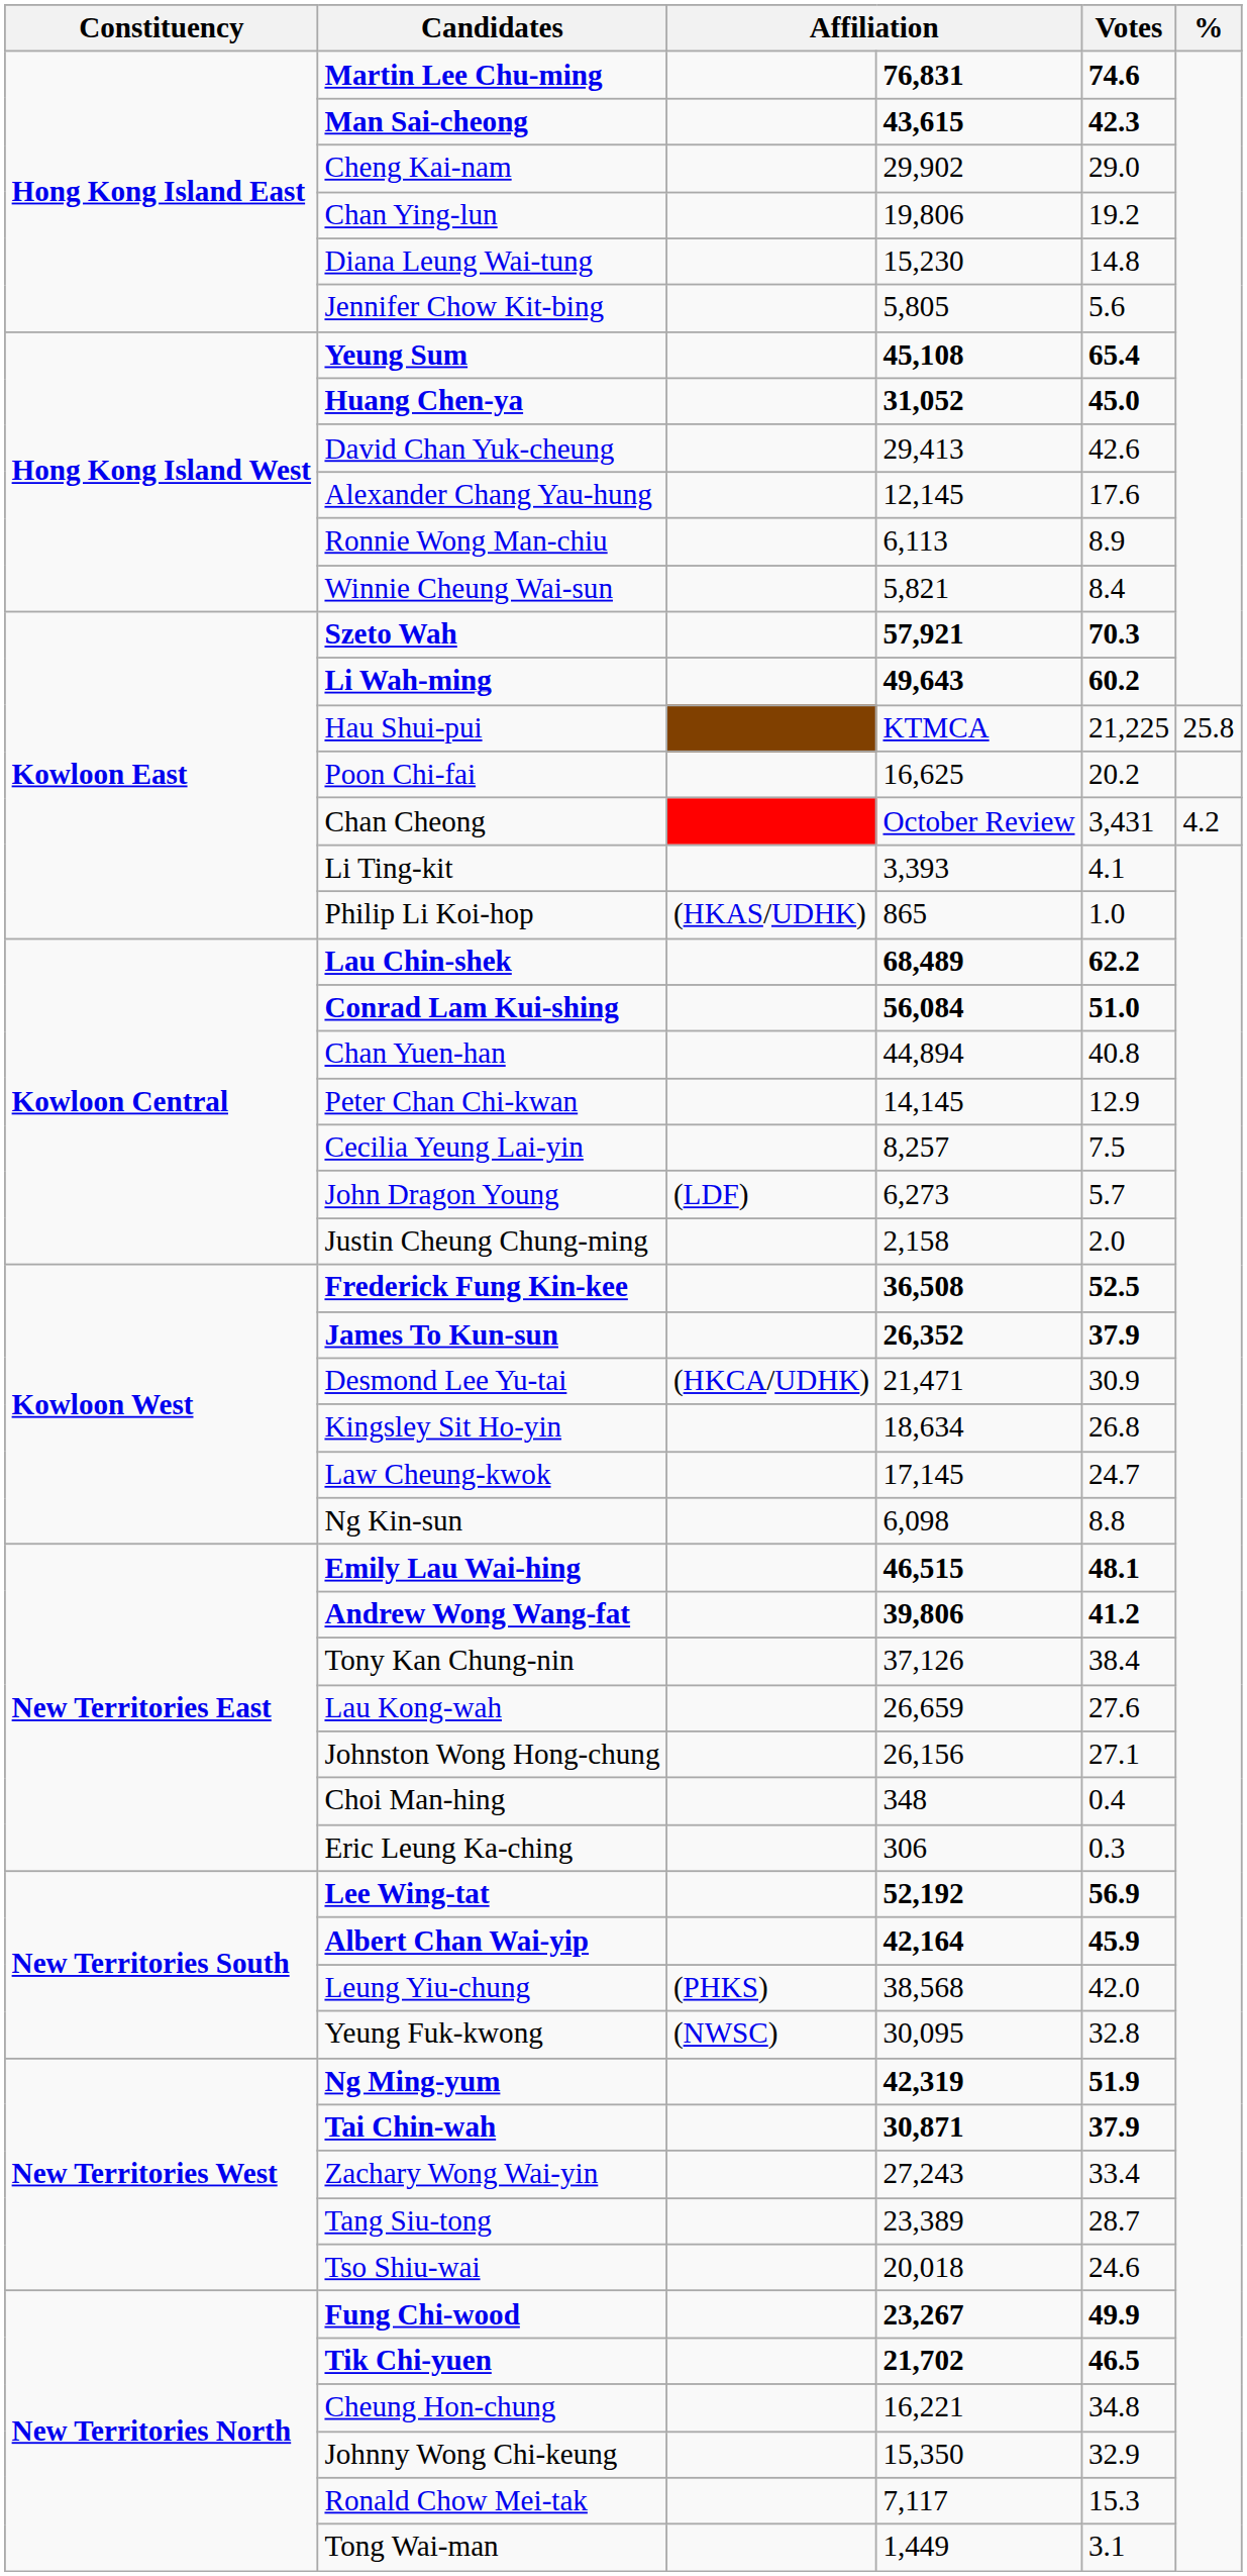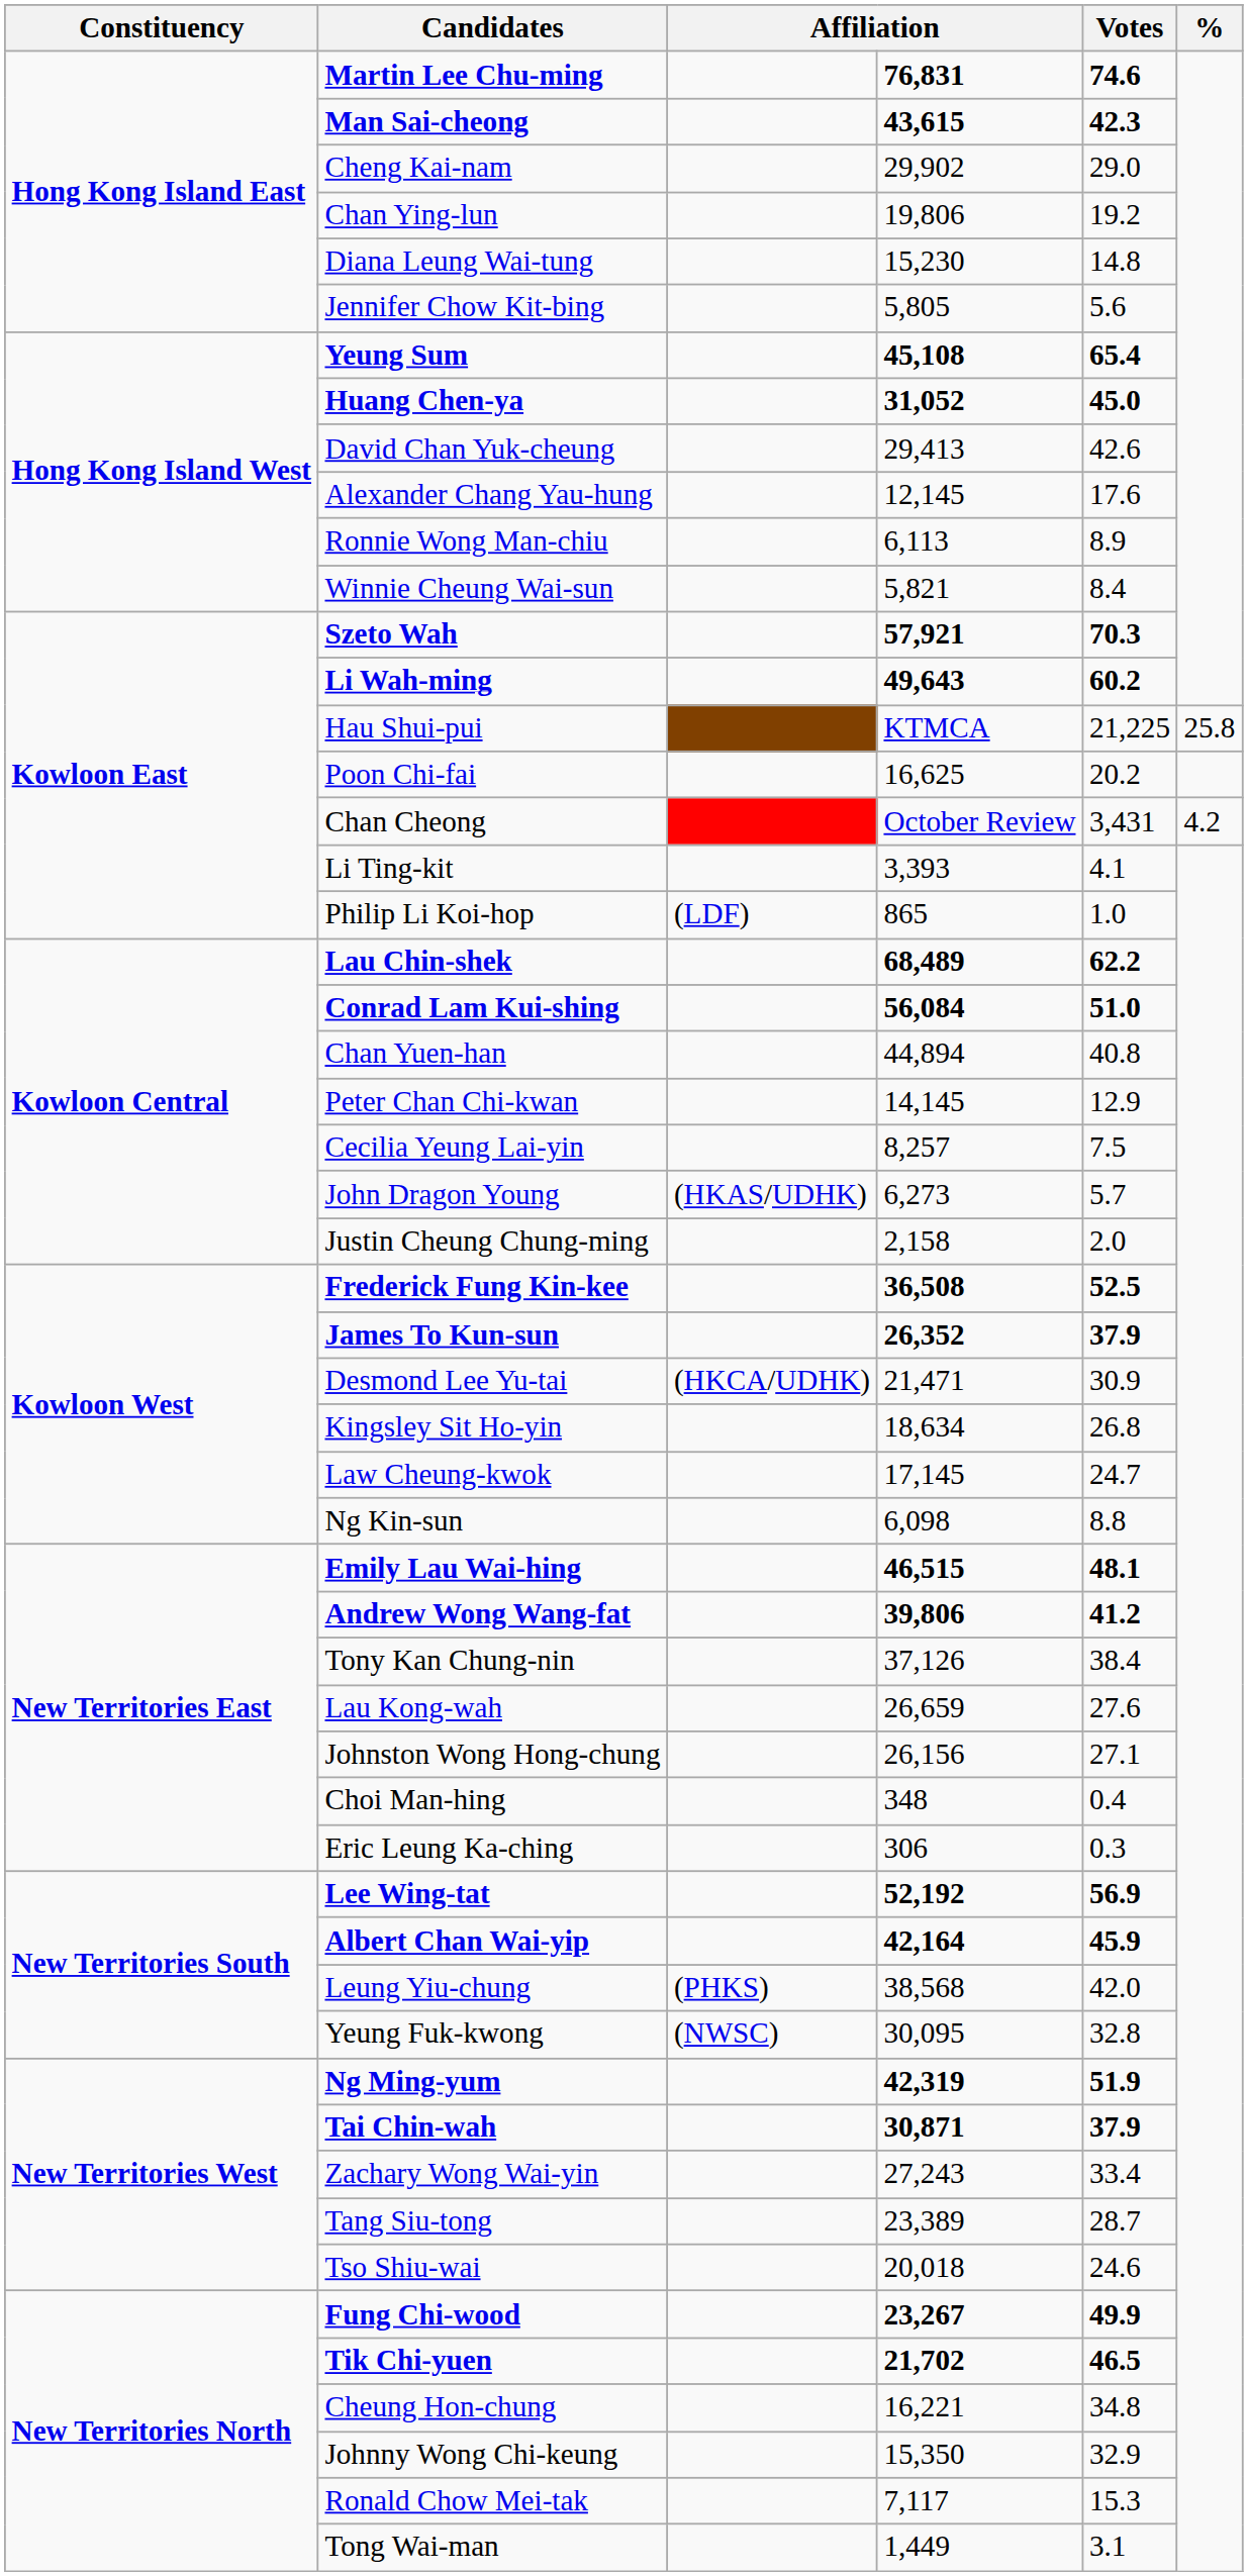 <table class="wikitable">
 <tr>
 <th>Constituency</th>
 <th>Candidates</th>
 <th colspan=2>Affiliation</th>
 <th>Votes</th>
 <th>%</th>
 </tr>
 <tr>
 <td rowspan=6><strong><a href='#'>Hong Kong Island East</a></strong></td>
 <td><strong><a href='#'>Martin Lee Chu-ming</a></strong></td>
 <td></td>
 <td><strong>76,831</strong></td>
 <td><strong>74.6</strong></td>
 </tr>
 <tr>
 <td><strong><a href='#'>Man Sai-cheong</a></strong></td>
 <td></td>
 <td><strong>43,615</strong></td>
 <td><strong>42.3</strong></td>
 </tr>
 <tr>
 <td><a href='#'>Cheng Kai-nam</a></td>
 <td></td>
 <td>29,902</td>
 <td>29.0</td>
 </tr>
 <tr>
 <td><a href='#'>Chan Ying-lun</a></td>
 <td></td>
 <td>19,806</td>
 <td>19.2</td>
 </tr>
 <tr>
 <td><a href='#'>Diana Leung Wai-tung</a></td>
 <td></td>
 <td>15,230</td>
 <td>14.8</td>
 </tr>
 <tr>
 <td><a href='#'>Jennifer Chow Kit-bing</a></td>
 <td></td>
 <td>5,805</td>
 <td>5.6</td>
 </tr>
 <tr>
 <td rowspan=6><strong><a href='#'>Hong Kong Island West</a></strong></td>
 <td><strong><a href='#'>Yeung Sum</a></strong></td>
 <td></td>
 <td><strong>45,108</strong></td>
 <td><strong>65.4</strong></td>
 </tr>
 <tr>
 <td><strong><a href='#'>Huang Chen-ya</a></strong></td>
 <td></td>
 <td><strong>31,052</strong></td>
 <td><strong>45.0</strong></td>
 </tr>
 <tr>
 <td><a href='#'>David Chan Yuk-cheung</a></td>
 <td></td>
 <td>29,413</td>
 <td>42.6</td>
 </tr>
 <tr>
 <td><a href='#'>Alexander Chang Yau-hung</a></td>
 <td></td>
 <td>12,145</td>
 <td>17.6</td>
 </tr>
 <tr>
 <td><a href='#'>Ronnie Wong Man-chiu</a></td>
 <td></td>
 <td>6,113</td>
 <td>8.9</td>
 </tr>
 <tr>
 <td><a href='#'>Winnie Cheung Wai-sun</a></td>
 <td></td>
 <td>5,821</td>
 <td>8.4</td>
 </tr>
 <tr>
 <td rowspan=7><strong><a href='#'>Kowloon East</a></strong></td>
 <td><strong><a href='#'>Szeto Wah</a></strong></td>
 <td></td>
 <td><strong>57,921 </strong></td>
 <td><strong>70.3</strong></td>
 </tr>
 <tr>
 <td><strong><a href='#'>Li Wah-ming</a></strong></td>
 <td></td>
 <td><strong>49,643</strong></td>
 <td><strong>60.2</strong></td>
 </tr>
 <tr>
 <td><a href='#'>Hau Shui-pui</a></td>
 <td bgcolor=#804000></td>
 <td><a href='#'>KTMCA</a></td>
 <td>21,225</td>
 <td>25.8</td>
 </tr>
 <tr>
 <td><a href='#'>Poon Chi-fai</a></td>
 <td></td>
 <td>16,625</td>
 <td>20.2</td>
 </tr>
 <tr>
 <td>Chan Cheong</td>
 <td bgcolor=Red></td>
 <td><a href='#'>October Review</a></td>
 <td>3,431</td>
 <td>4.2</td>
 </tr>
 <tr>
 <td>Li Ting-kit</td>
 <td></td>
 <td>3,393</td>
 <td>4.1</td>
 </tr>
 <tr>
 <td>Philip Li Koi-hop</td>
-<td> (<a href='#'>HKAS</a>/<a href='#'>UDHK</a>)</td>
+<td> (<a href='#'>LDF</a>)</td>
 <td>865</td>
 <td>1.0</td>
 </tr>
 <tr>
 <td rowspan=7><strong><a href='#'>Kowloon Central</a></strong></td>
 <td><strong><a href='#'>Lau Chin-shek</a></strong></td>
 <td></td>
 <td><strong>68,489</strong></td>
 <td><strong>62.2</strong></td>
 </tr>
 <tr>
 <td><strong><a href='#'>Conrad Lam Kui-shing</a></strong></td>
 <td></td>
 <td><strong>56,084</strong></td>
 <td><strong>51.0</strong></td>
 </tr>
 <tr>
 <td><a href='#'>Chan Yuen-han</a></td>
 <td></td>
 <td>44,894</td>
 <td>40.8</td>
 </tr>
 <tr>
 <td><a href='#'>Peter Chan Chi-kwan</a></td>
 <td></td>
 <td>14,145</td>
 <td>12.9</td>
 </tr>
 <tr>
 <td><a href='#'>Cecilia Yeung Lai-yin</a></td>
 <td></td>
 <td>8,257</td>
 <td>7.5</td>
 </tr>
 <tr>
 <td><a href='#'>John Dragon Young</a></td>
-<td> (<a href='#'>LDF</a>)</td>
+<td> (<a href='#'>HKAS</a>/<a href='#'>UDHK</a>)</td>
 <td>6,273</td>
 <td>5.7</td>
 </tr>
 <tr>
 <td>Justin Cheung Chung-ming</td>
 <td></td>
 <td>2,158</td>
 <td>2.0</td>
 </tr>
 <tr>
 <td rowspan=6><strong><a href='#'>Kowloon West</a></strong></td>
 <td><strong><a href='#'>Frederick Fung Kin-kee</a></strong></td>
 <td></td>
 <td><strong>36,508</strong></td>
 <td><strong>52.5</strong></td>
 </tr>
 <tr>
 <td><strong><a href='#'>James To Kun-sun</a></strong></td>
 <td></td>
 <td><strong>26,352</strong></td>
 <td><strong>37.9</strong></td>
 </tr>
 <tr>
 <td><a href='#'>Desmond Lee Yu-tai</a></td>
 <td> (<a href='#'>HKCA</a>/<a href='#'>UDHK</a>)</td>
 <td>21,471</td>
 <td>30.9</td>
 </tr>
 <tr>
 <td><a href='#'>Kingsley Sit Ho-yin</a></td>
 <td></td>
 <td>18,634</td>
 <td>26.8</td>
 </tr>
 <tr>
 <td><a href='#'>Law Cheung-kwok</a></td>
 <td></td>
 <td>17,145</td>
 <td>24.7</td>
 </tr>
 <tr>
 <td>Ng Kin-sun</td>
 <td></td>
 <td>6,098</td>
 <td>8.8</td>
 </tr>
 <tr>
 <td rowspan=7><strong><a href='#'>New Territories East</a></strong></td>
 <td><strong><a href='#'>Emily Lau Wai-hing</a></strong></td>
 <td></td>
 <td><strong>46,515</strong></td>
 <td><strong>48.1</strong></td>
 </tr>
 <tr>
 <td><strong><a href='#'>Andrew Wong Wang-fat</a></strong></td>
 <td></td>
 <td><strong>39,806</strong></td>
 <td><strong>41.2</strong></td>
 </tr>
 <tr>
 <td>Tony Kan Chung-nin</td>
 <td></td>
 <td>37,126</td>
 <td>38.4</td>
 </tr>
 <tr>
 <td><a href='#'>Lau Kong-wah</a></td>
 <td></td>
 <td>26,659</td>
 <td>27.6</td>
 </tr>
 <tr>
 <td>Johnston Wong Hong-chung</td>
 <td></td>
 <td>26,156</td>
 <td>27.1</td>
 </tr>
 <tr>
 <td>Choi Man-hing</td>
 <td></td>
 <td>348</td>
 <td>0.4</td>
 </tr>
 <tr>
 <td>Eric Leung Ka-ching</td>
 <td></td>
 <td>306</td>
 <td>0.3</td>
 </tr>
 <tr>
 <td rowspan=4><strong><a href='#'>New Territories South</a></strong></td>
 <td><strong><a href='#'>Lee Wing-tat</a></strong></td>
 <td></td>
 <td><strong>52,192</strong></td>
 <td><strong>56.9</strong></td>
 </tr>
 <tr>
 <td><strong><a href='#'>Albert Chan Wai-yip</a></strong></td>
 <td></td>
 <td><strong>42,164</strong></td>
 <td><strong>45.9</strong></td>
 </tr>
 <tr>
 <td><a href='#'>Leung Yiu-chung</a></td>
 <td> (<a href='#'>PHKS</a>)</td>
 <td>38,568</td>
 <td>42.0</td>
 </tr>
 <tr>
 <td>Yeung Fuk-kwong</td>
 <td> (<a href='#'>NWSC</a>)</td>
 <td>30,095</td>
 <td>32.8</td>
 </tr>
 <tr>
 <td rowspan=5><strong><a href='#'>New Territories West</a></strong></td>
 <td><strong><a href='#'>Ng Ming-yum</a></strong></td>
 <td></td>
 <td><strong>42,319</strong></td>
 <td><strong>51.9</strong></td>
 </tr>
 <tr>
 <td><strong><a href='#'>Tai Chin-wah</a></strong></td>
 <td></td>
 <td><strong>30,871</strong></td>
 <td><strong>37.9</strong></td>
 </tr>
 <tr>
 <td><a href='#'>Zachary Wong Wai-yin</a></td>
 <td></td>
 <td>27,243</td>
 <td>33.4</td>
 </tr>
 <tr>
 <td><a href='#'>Tang Siu-tong</a></td>
 <td></td>
 <td>23,389</td>
 <td>28.7</td>
 </tr>
 <tr>
 <td><a href='#'>Tso Shiu-wai</a></td>
 <td></td>
 <td>20,018</td>
 <td>24.6</td>
 </tr>
 <tr>
 <td rowspan=6><strong><a href='#'>New Territories North</a></strong></td>
 <td><strong><a href='#'>Fung Chi-wood</a></strong></td>
 <td></td>
 <td><strong>23,267</strong></td>
 <td><strong>49.9</strong></td>
 </tr>
 <tr>
 <td><strong><a href='#'>Tik Chi-yuen</a></strong></td>
 <td></td>
 <td><strong>21,702</strong></td>
 <td><strong>46.5</strong></td>
 </tr>
 <tr>
 <td><a href='#'>Cheung Hon-chung</a></td>
 <td></td>
 <td>16,221</td>
 <td>34.8</td>
 </tr>
 <tr>
 <td>Johnny Wong Chi-keung</td>
 <td></td>
 <td>15,350</td>
 <td>32.9</td>
 </tr>
 <tr>
 <td><a href='#'>Ronald Chow Mei-tak</a></td>
 <td></td>
 <td>7,117</td>
 <td>15.3</td>
 </tr>
 <tr>
 <td>Tong Wai-man</td>
 <td></td>
 <td>1,449</td>
 <td>3.1</td>
 </tr>
 <tr>
 </tr>
 </table>
